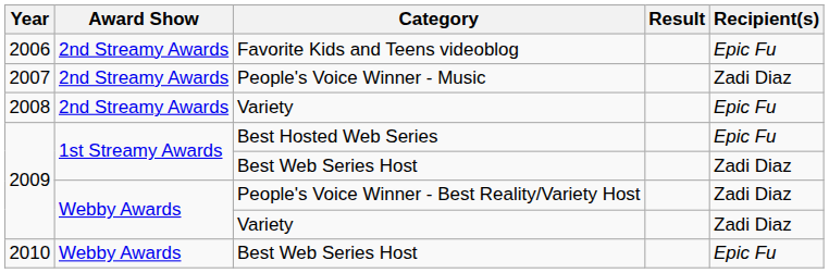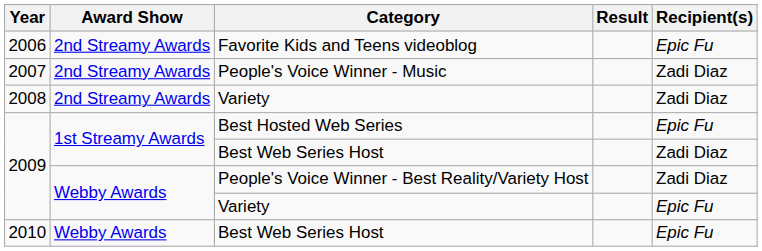 <table class="wikitable">
 <tr>
 <th>Year</th>
 <th>Award Show</th>
 <th>Category</th>
 <th>Result</th>
 <th>Recipient(s)</th>
 </tr>
 <tr>
 <td>2006</td>
 <td><a href='#'>2nd Streamy Awards</a></td>
 <td>Favorite Kids and Teens videoblog</td>
 <td></td>
 <td><em>Epic Fu</em></td>
 </tr>
 <tr>
 <td>2007</td>
 <td><a href='#'>2nd Streamy Awards</a></td>
 <td>People's Voice Winner - Music</td>
 <td></td>
 <td>Zadi Diaz</td>
 </tr>
 <tr>
 <td>2008</td>
 <td><a href='#'>2nd Streamy Awards</a></td>
 <td>Variety</td>
 <td></td>
-<td><em>Epic Fu</em></td>
+<td>Zadi Diaz</td>
 </tr>
 <tr>
 <td rowspan="4">2009</td>
 <td rowspan="2"><a href='#'>1st Streamy Awards</a></td>
 <td>Best Hosted Web Series</td>
 <td></td>
 <td><em>Epic Fu</em></td>
 </tr>
 <tr>
 <td>Best Web Series Host</td>
 <td></td>
 <td>Zadi Diaz</td>
 </tr>
 <tr>
 <td rowspan="2"><a href='#'>Webby Awards</a></td>
 <td>People's Voice Winner - Best Reality/Variety Host</td>
 <td></td>
 <td>Zadi Diaz</td>
 </tr>
 <tr>
 <td>Variety</td>
 <td></td>
-<td>Zadi Diaz</td>
+<td><em>Epic Fu</em></td>
 </tr>
 <tr>
 <td>2010</td>
 <td><a href='#'>Webby Awards</a></td>
 <td>Best Web Series Host</td>
 <td></td>
 <td><em>Epic Fu</em></td>
 </tr>
 </table>
